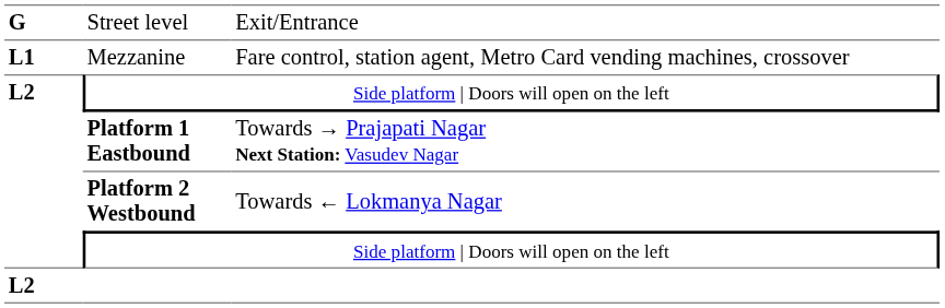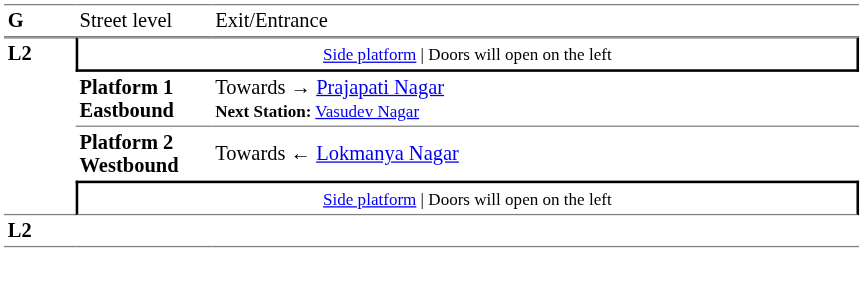 <table table border=0 cellspacing=0 cellpadding=3>
 <tr>
 <td style="border-bottom:solid 1px grey;border-top:solid 1px grey;" width=50 valign=top><strong>G</strong></td>
 <td style="border-top:solid 1px grey;border-bottom:solid 1px grey;" width=100 valign=top>Street level</td>
 <td style="border-top:solid 1px grey;border-bottom:solid 1px grey;" width=500 valign=top>Exit/Entrance</td>
-</tr>
-<tr>
-<td valign=top><strong>L1</strong></td>
-<td valign=top>Mezzanine</td>
-<td valign=top>Fare control, station agent, Metro Card vending machines, crossover<br></td>
 </tr>
 <tr>
 <td style="border-top:solid 1px grey;border-bottom:solid 1px grey;" width=50 rowspan=4 valign=top><strong>L2</strong></td>
 <td style="border-top:solid 1px grey;border-right:solid 2px black;border-left:solid 2px black;border-bottom:solid 2px black;text-align:center;" colspan=2><small><a href='#'>Side platform</a> | Doors will open on the left </small></td>
 </tr>
 <tr>
 <td style="border-bottom:solid 1px grey;" width=100><span><strong>Platform 1</strong><br><strong>Eastbound</strong></span></td>
 <td style="border-bottom:solid 1px grey;" width=500>Towards → <a href='#'>Prajapati Nagar</a><br><small><strong>Next Station:</strong> <a href='#'>Vasudev Nagar</a></small></td>
 </tr>
 <tr>
 <td><span><strong>Platform 2</strong><br><strong>Westbound</strong></span></td>
 <td>Towards ← <a href='#'>Lokmanya Nagar</a></td>
 </tr>
 <tr>
 <td style="border-top:solid 2px black;border-right:solid 2px black;border-left:solid 2px black;border-bottom:solid 1px grey;" colspan=2  align=center><small><a href='#'>Side platform</a> | Doors will open on the left </small></td>
 </tr>
 <tr>
 <td style="border-bottom:solid 1px grey;" width=50 rowspan=2 valign=top><strong>L2</strong></td>
 <td style="border-bottom:solid 1px grey;" width=100></td>
 <td style="border-bottom:solid 1px grey;" width=500></td>
 </tr>
 <tr>
 </tr>
 </table>
